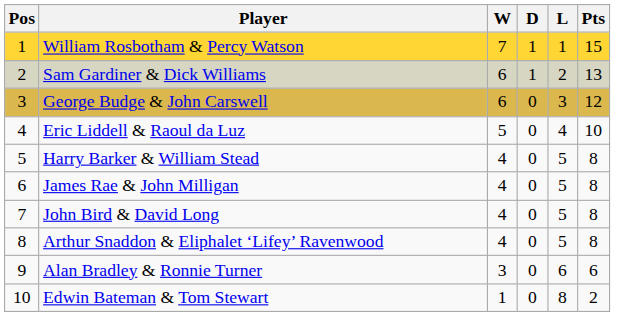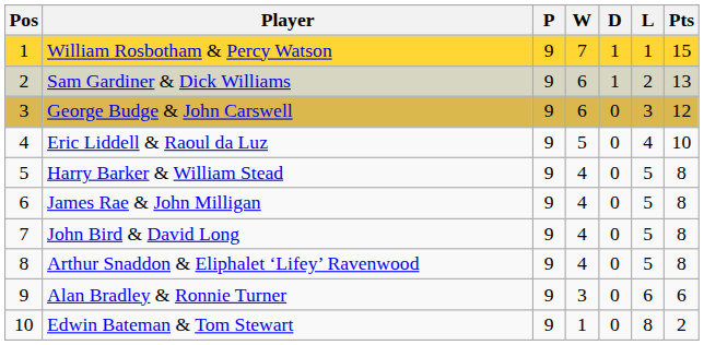 <table class="wikitable" style="font-size: 100%">
 <tr>
 <th width=20>Pos</th>
 <th width=400>Player</th>
+<th width=20>P</th>
 <th width=20>W</th>
 <th width=20>D</th>
 <th width=20>L</th>
 <th width=20>Pts</th>
 </tr>
 <tr align=center style="background: #FFD633;">
 <td>1</td>
 <td align="left"> <a href='#'>William Rosbotham</a> & <a href='#'>Percy Watson</a></td>
+<td>9</td>
 <td>7</td>
 <td>1</td>
 <td>1</td>
 <td>15</td>
 </tr>
 <tr align=center style="background: #D6D6C2;">
 <td>2</td>
 <td align="left"> <a href='#'>Sam Gardiner</a> & <a href='#'>Dick Williams</a></td>
+<td>9</td>
 <td>6</td>
 <td>1</td>
 <td>2</td>
 <td>13</td>
 </tr>
 <tr align=center style="background: #DBB84D;">
 <td>3</td>
 <td align="left"> <a href='#'>George Budge</a> & <a href='#'>John Carswell</a></td>
+<td>9</td>
 <td>6</td>
 <td>0</td>
 <td>3</td>
 <td>12</td>
 </tr>
 <tr align=center>
 <td>4</td>
 <td align="left"> <a href='#'>Eric Liddell</a> & <a href='#'>Raoul da Luz</a></td>
+<td>9</td>
 <td>5</td>
 <td>0</td>
 <td>4</td>
 <td>10</td>
 </tr>
 <tr align=center>
 <td>5</td>
 <td align="left"> <a href='#'>Harry Barker</a> & <a href='#'>William Stead</a></td>
+<td>9</td>
 <td>4</td>
 <td>0</td>
 <td>5</td>
 <td>8</td>
 </tr>
 <tr align=center>
 <td>6</td>
 <td align="left"> <a href='#'>James Rae</a> & <a href='#'>John Milligan</a></td>
+<td>9</td>
 <td>4</td>
 <td>0</td>
 <td>5</td>
 <td>8</td>
 </tr>
 <tr align=center>
 <td>7</td>
 <td align="left"> <a href='#'>John Bird</a> & <a href='#'>David Long</a></td>
+<td>9</td>
 <td>4</td>
 <td>0</td>
 <td>5</td>
 <td>8</td>
 </tr>
 <tr align=center>
 <td>8</td>
 <td align="left"> <a href='#'>Arthur Snaddon</a> & <a href='#'>Eliphalet ‘Lifey’ Ravenwood</a></td>
+<td>9</td>
 <td>4</td>
 <td>0</td>
 <td>5</td>
 <td>8</td>
 </tr>
 <tr align=center>
 <td>9</td>
 <td align="left"> <a href='#'>Alan Bradley</a> & <a href='#'>Ronnie Turner</a></td>
+<td>9</td>
 <td>3</td>
 <td>0</td>
 <td>6</td>
 <td>6</td>
 </tr>
 <tr align=center>
 <td>10</td>
 <td align="left"> <a href='#'>Edwin Bateman</a> & <a href='#'>Tom Stewart</a></td>
+<td>9</td>
 <td>1</td>
 <td>0</td>
 <td>8</td>
 <td>2</td>
 </tr>
 </table>
